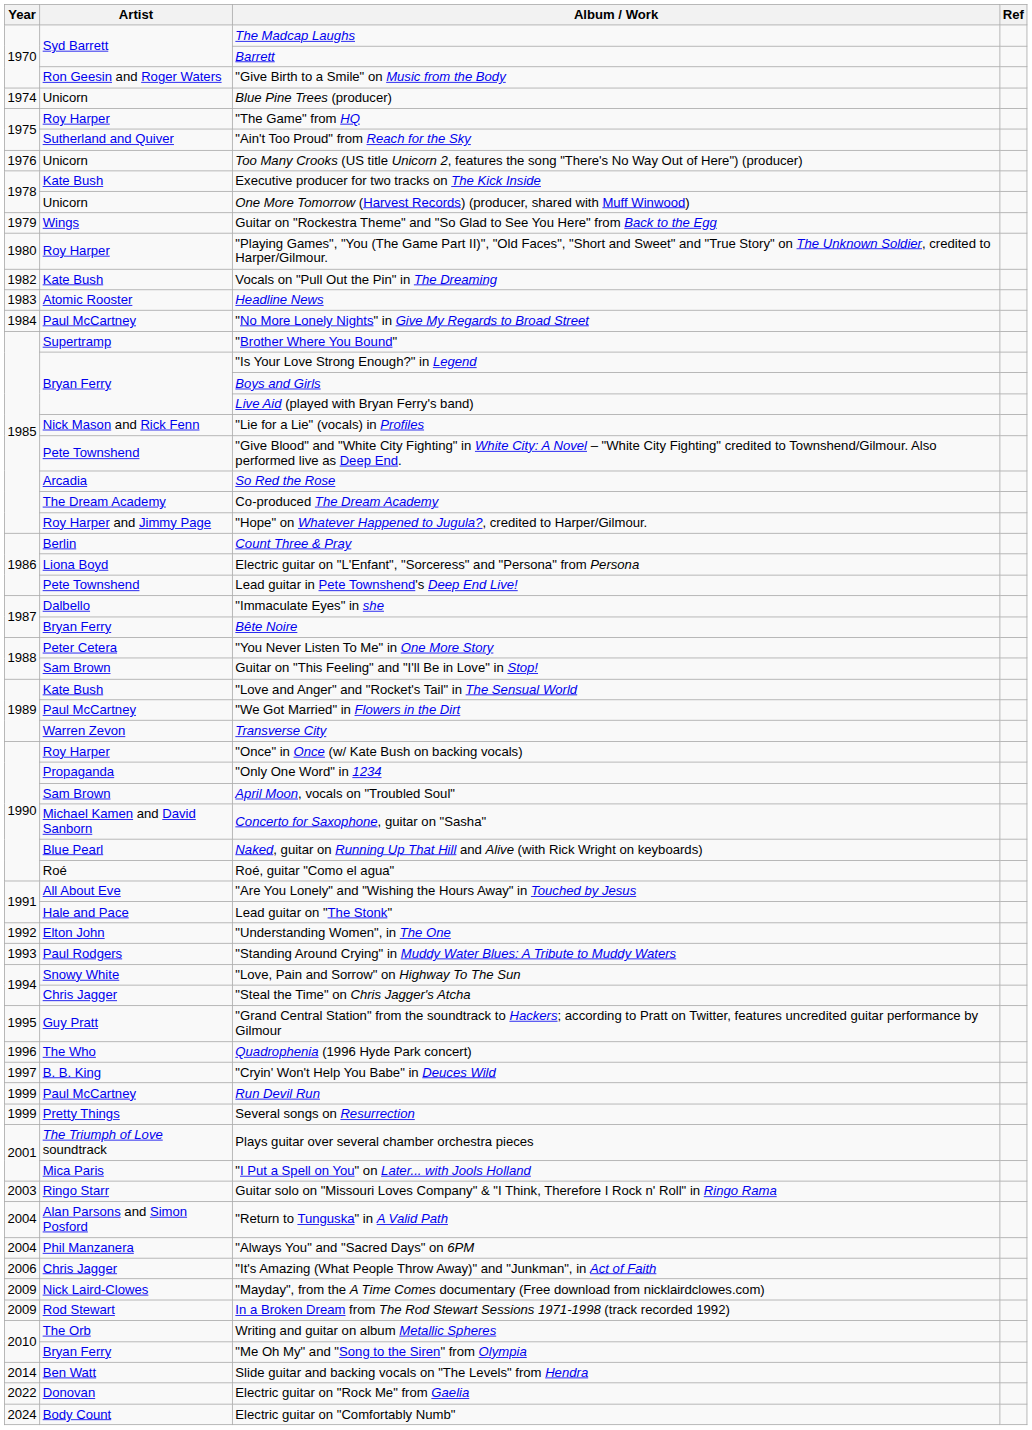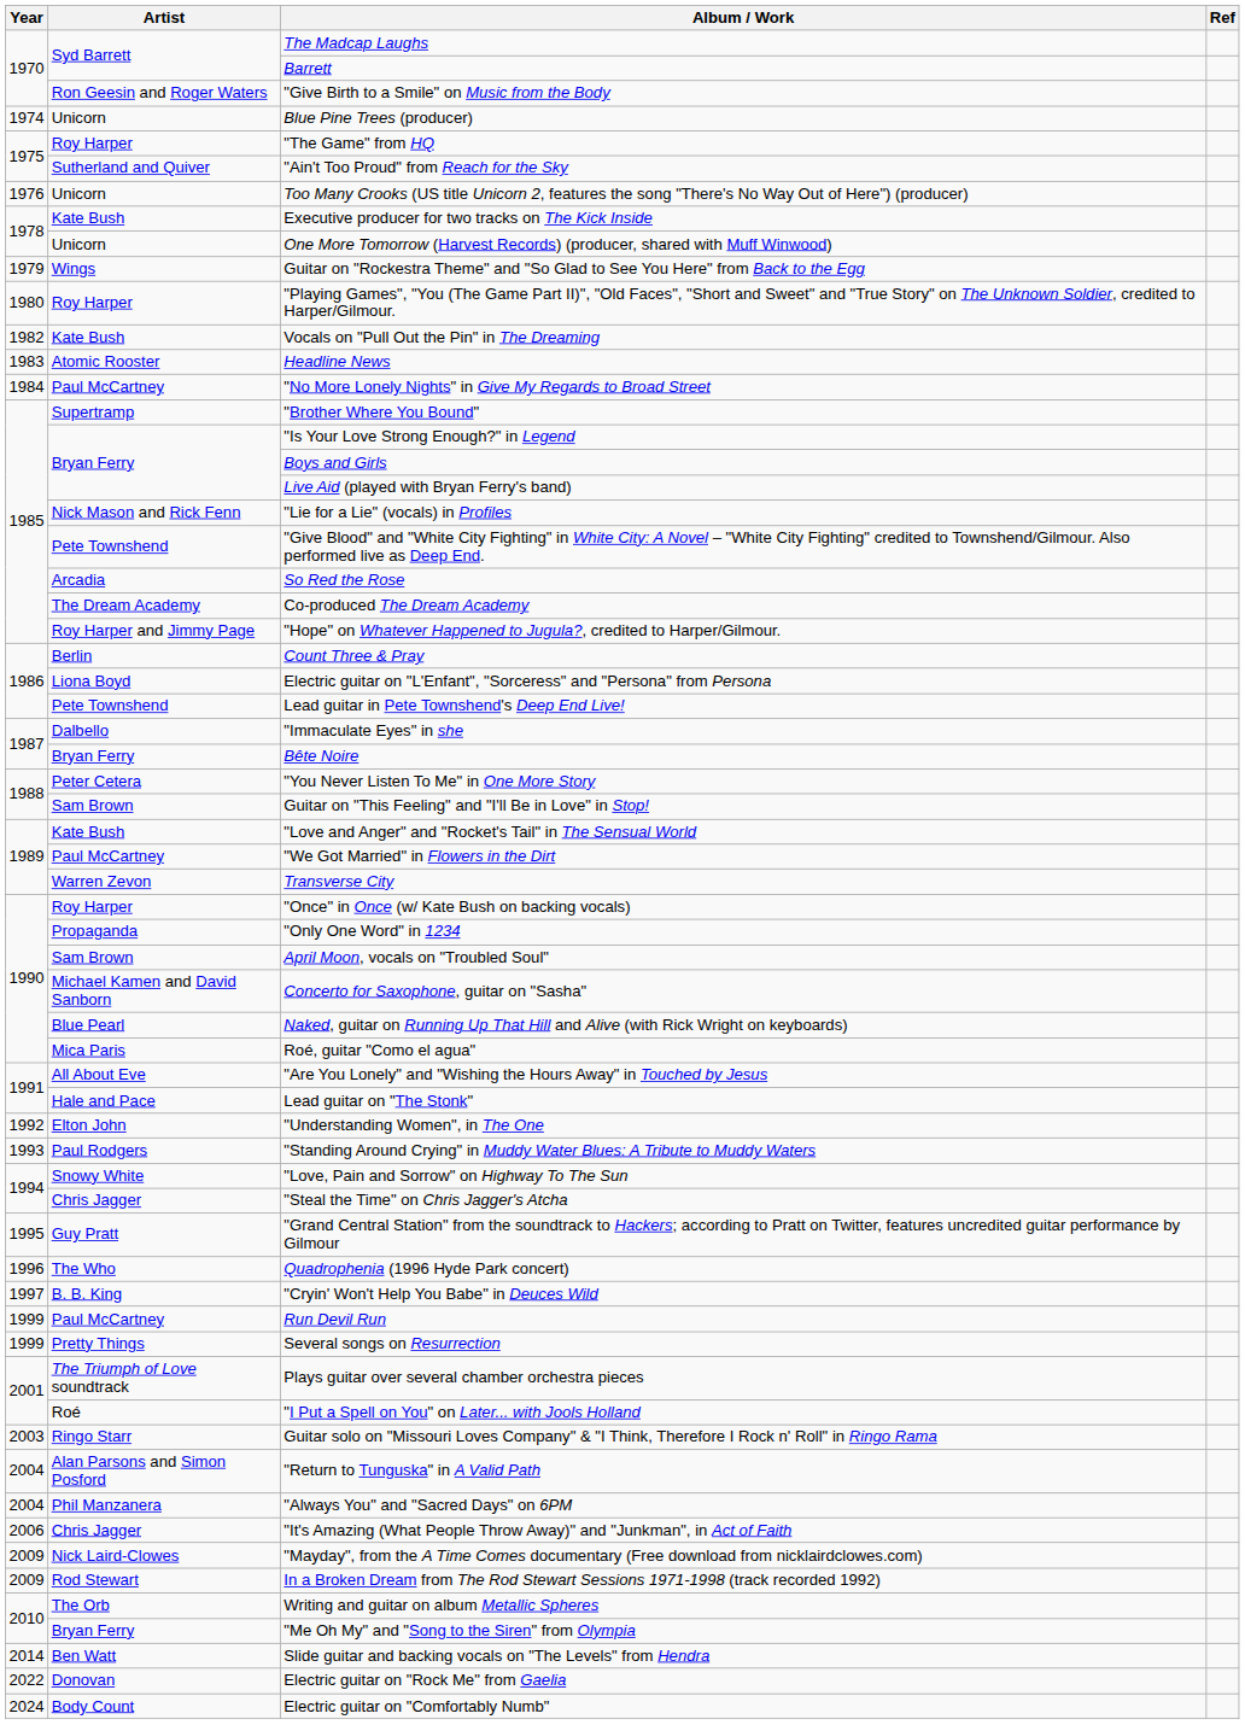 <table class="wikitable">
 <tr>
 <th>Year</th>
 <th>Artist</th>
 <th>Album / Work</th>
 <th>Ref</th>
 </tr>
 <tr>
 <td rowspan=3>1970</td>
 <td rowspan=2><a href='#'>Syd Barrett</a></td>
 <td><em><a href='#'>The Madcap Laughs</a></em></td>
 <td center></td>
 </tr>
 <tr>
 <td><a href='#'><em>Barrett</em></a></td>
 <td center></td>
 </tr>
 <tr>
 <td><a href='#'>Ron Geesin</a> and <a href='#'>Roger Waters</a></td>
 <td>"Give Birth to a Smile" on <em><a href='#'>Music from the Body</a></em></td>
 <td center></td>
 </tr>
 <tr>
 <td>1974</td>
 <td>Unicorn</td>
 <td><em>Blue Pine Trees</em> (producer)</td>
 <td center></td>
 </tr>
 <tr>
 <td rowspan=2>1975</td>
 <td><a href='#'>Roy Harper</a></td>
 <td>"The Game" from <em><a href='#'>HQ</a></em></td>
 <td center></td>
 </tr>
 <tr>
 <td><a href='#'>Sutherland and Quiver</a></td>
 <td>"Ain't Too Proud" from <em><a href='#'>Reach for the Sky</a></em></td>
 <td center></td>
 </tr>
 <tr>
 <td>1976</td>
 <td>Unicorn</td>
 <td><em>Too Many Crooks</em> (US title <em>Unicorn 2</em>, features the song "There's No Way Out of Here") (producer)</td>
 <td center></td>
 </tr>
 <tr>
 <td rowspan=2>1978</td>
 <td><a href='#'>Kate Bush</a></td>
 <td>Executive producer for two tracks on <em><a href='#'>The Kick Inside</a></em></td>
 <td center></td>
 </tr>
 <tr>
 <td>Unicorn</td>
 <td><em>One More Tomorrow</em> (<a href='#'>Harvest Records</a>) (producer, shared with <a href='#'>Muff Winwood</a>)</td>
 <td center></td>
 </tr>
 <tr>
 <td>1979</td>
 <td><a href='#'>Wings</a></td>
 <td>Guitar on "Rockestra Theme" and "So Glad to See You Here" from <em><a href='#'>Back to the Egg</a></em></td>
 <td center></td>
 </tr>
 <tr>
 <td>1980</td>
 <td><a href='#'>Roy Harper</a></td>
 <td>"Playing Games", "You (The Game Part II)", "Old Faces", "Short and Sweet" and "True Story" on <em><a href='#'>The Unknown Soldier</a></em>, credited to Harper/Gilmour.</td>
 <td center></td>
 </tr>
 <tr>
 <td>1982</td>
 <td><a href='#'>Kate Bush</a></td>
 <td>Vocals on "Pull Out the Pin" in <em><a href='#'>The Dreaming</a></em></td>
 <td center></td>
 </tr>
 <tr>
 <td>1983</td>
 <td><a href='#'>Atomic Rooster</a></td>
 <td><em><a href='#'>Headline News</a></em></td>
 <td center></td>
 </tr>
 <tr>
 <td>1984</td>
 <td><a href='#'>Paul McCartney</a></td>
 <td>"<a href='#'>No More Lonely Nights</a>" in <em><a href='#'>Give My Regards to Broad Street</a></em></td>
 <td center></td>
 </tr>
 <tr Grace Jones 1985 Slave To The Rhythm>
 <td rowspan=9>1985</td>
 <td><a href='#'>Supertramp</a></td>
 <td>"<a href='#'>Brother Where You Bound</a>"</td>
 <td center></td>
 </tr>
 <tr>
 <td rowspan=3><a href='#'>Bryan Ferry</a></td>
 <td>"Is Your Love Strong Enough?" in <em><a href='#'>Legend</a></em></td>
 <td center></td>
 </tr>
 <tr>
 <td><em><a href='#'>Boys and Girls</a></em></td>
 <td center></td>
 </tr>
 <tr>
 <td><em><a href='#'>Live Aid</a></em> (played with Bryan Ferry's band)</td>
 <td center></td>
 </tr>
 <tr>
 <td><a href='#'>Nick Mason</a> and <a href='#'>Rick Fenn</a></td>
 <td>"Lie for a Lie" (vocals) in <em><a href='#'>Profiles</a></em></td>
 <td center></td>
 </tr>
 <tr>
 <td><a href='#'>Pete Townshend</a></td>
 <td>"Give Blood" and "White City Fighting" in <em><a href='#'>White City: A Novel</a></em> – "White City Fighting" credited to Townshend/Gilmour. Also performed live as <a href='#'>Deep End</a>.</td>
 <td center></td>
 </tr>
 <tr>
 <td><a href='#'>Arcadia</a></td>
 <td><em><a href='#'>So Red the Rose</a></em></td>
 <td center></td>
 </tr>
 <tr>
 <td><a href='#'>The Dream Academy</a></td>
 <td>Co-produced <em><a href='#'>The Dream Academy</a></em></td>
 <td center></td>
 </tr>
 <tr>
 <td><a href='#'>Roy Harper</a> and <a href='#'>Jimmy Page</a></td>
 <td>"Hope" on <em><a href='#'>Whatever Happened to Jugula?</a></em>, credited to Harper/Gilmour.</td>
 <td center></td>
 </tr>
 <tr>
 <td rowspan=3>1986</td>
 <td><a href='#'>Berlin</a></td>
 <td><em><a href='#'>Count Three & Pray</a></em></td>
 <td center></td>
 </tr>
 <tr>
 <td><a href='#'>Liona Boyd</a></td>
 <td>Electric guitar on "L'Enfant", "Sorceress" and "Persona" from <em>Persona</em></td>
 <td center></td>
 </tr>
 <tr>
 <td><a href='#'>Pete Townshend</a></td>
 <td>Lead guitar in <a href='#'>Pete Townshend</a>'s <em><a href='#'>Deep End Live!</a></em></td>
 <td center></td>
 </tr>
 <tr>
 <td rowspan=2>1987</td>
 <td><a href='#'>Dalbello</a></td>
 <td>"Immaculate Eyes" in <em><a href='#'>she</a></em></td>
 <td center></td>
 </tr>
 <tr>
 <td><a href='#'>Bryan Ferry</a></td>
 <td><em><a href='#'>Bête Noire</a></em></td>
 <td center></td>
 </tr>
 <tr>
 <td rowspan=2>1988</td>
 <td><a href='#'>Peter Cetera</a></td>
 <td>"You Never Listen To Me" in <em><a href='#'>One More Story</a></em></td>
 <td center></td>
 </tr>
 <tr>
 <td><a href='#'>Sam Brown</a></td>
 <td>Guitar on "This Feeling" and "I'll Be in Love" in <em><a href='#'>Stop!</a></em></td>
 <td center></td>
 </tr>
 <tr>
 <td rowspan="3">1989</td>
 <td><a href='#'>Kate Bush</a></td>
 <td>"Love and Anger" and "Rocket's Tail" in <em><a href='#'>The Sensual World</a></em></td>
 <td center></td>
 </tr>
 <tr>
 <td><a href='#'>Paul McCartney</a></td>
 <td>"We Got Married" in <em><a href='#'>Flowers in the Dirt</a></em></td>
 <td center></td>
 </tr>
 <tr>
 <td><a href='#'>Warren Zevon</a></td>
 <td><em><a href='#'>Transverse City</a></em></td>
 <td center></td>
 </tr>
 <tr>
 <td rowspan="6">1990</td>
 <td><a href='#'>Roy Harper</a></td>
 <td>"Once" in <em><a href='#'>Once</a></em> (w/ Kate Bush on backing vocals)</td>
 <td center></td>
 </tr>
 <tr>
 <td><a href='#'>Propaganda</a></td>
 <td>"Only One Word" in <em><a href='#'>1234</a></em></td>
 <td center></td>
 </tr>
 <tr>
 <td><a href='#'>Sam Brown</a></td>
 <td><em><a href='#'>April Moon</a></em>, vocals on "Troubled Soul"</td>
 <td center></td>
 </tr>
 <tr>
 <td><a href='#'>Michael Kamen</a> and <a href='#'>David Sanborn</a></td>
 <td><em><a href='#'>Concerto for Saxophone</a></em>, guitar on "Sasha"</td>
 <td center></td>
 </tr>
 <tr>
 <td><a href='#'>Blue Pearl</a></td>
 <td><em><a href='#'>Naked</a></em>, guitar on <em><a href='#'>Running Up That Hill</a></em> and <em>Alive</em> (with Rick Wright on keyboards)</td>
 <td center></td>
 </tr>
 <tr>
-<td>Roé</td>
+<td><a href='#'>Mica Paris</a></td>
 <td>Roé, guitar "Como el agua"</td>
 <td></td>
 </tr>
 <tr>
 <td rowspan=2>1991</td>
 <td><a href='#'>All About Eve</a></td>
 <td>"Are You Lonely" and "Wishing the Hours Away" in <em><a href='#'>Touched by Jesus</a></em></td>
 <td center></td>
 </tr>
 <tr>
 <td><a href='#'>Hale and Pace</a></td>
 <td>Lead guitar on "<a href='#'>The Stonk</a>"</td>
 <td center></td>
 </tr>
 <tr>
 <td>1992</td>
 <td><a href='#'>Elton John</a></td>
 <td>"Understanding Women", in <em><a href='#'>The One</a></em></td>
 <td center></td>
 </tr>
 <tr>
 <td>1993</td>
 <td><a href='#'>Paul Rodgers</a></td>
 <td>"Standing Around Crying" in <em><a href='#'>Muddy Water Blues: A Tribute to Muddy Waters</a></em></td>
 <td center></td>
 </tr>
 <tr>
 <td rowspan=2>1994</td>
 <td><a href='#'>Snowy White</a></td>
 <td>"Love, Pain and Sorrow" on <em>Highway To The Sun</em></td>
 <td center></td>
 </tr>
 <tr>
 <td><a href='#'>Chris Jagger</a></td>
 <td>"Steal the Time" on <em>Chris Jagger's Atcha</em></td>
 <td center></td>
 </tr>
 <tr>
 <td>1995</td>
 <td><a href='#'>Guy Pratt</a></td>
 <td>"Grand Central Station" from the soundtrack to <em><a href='#'>Hackers</a></em>; according to Pratt on Twitter, features uncredited guitar performance by Gilmour</td>
 <td center></td>
 </tr>
 <tr>
 <td>1996</td>
 <td><a href='#'>The Who</a></td>
 <td><em><a href='#'>Quadrophenia</a></em> (1996 Hyde Park concert)</td>
 <td center></td>
 </tr>
 <tr>
 <td>1997</td>
 <td><a href='#'>B. B. King</a></td>
 <td>"Cryin' Won't Help You Babe" in <em><a href='#'>Deuces Wild</a></em></td>
 <td center></td>
 </tr>
 <tr>
 <td>1999</td>
 <td><a href='#'>Paul McCartney</a></td>
 <td><em><a href='#'>Run Devil Run</a></em></td>
 <td center></td>
 </tr>
 <tr>
 <td>1999</td>
 <td><a href='#'>Pretty Things</a></td>
 <td>Several songs on <em><a href='#'>Resurrection</a></em></td>
 <td center></td>
 </tr>
 <tr>
 <td rowspan=2>2001</td>
 <td><em><a href='#'>The Triumph of Love</a></em> soundtrack</td>
 <td>Plays guitar over several chamber orchestra pieces</td>
 <td center></td>
 </tr>
 <tr>
-<td><a href='#'>Mica Paris</a></td>
+<td>Roé</td>
 <td>"<a href='#'>I Put a Spell on You</a>" on <em><a href='#'>Later... with Jools Holland</a></em></td>
 <td center></td>
 </tr>
 <tr>
 <td>2003</td>
 <td><a href='#'>Ringo Starr</a></td>
 <td>Guitar solo on "Missouri Loves Company" & "I Think, Therefore I Rock n' Roll" in <em><a href='#'>Ringo Rama</a></em></td>
 <td center></td>
 </tr>
 <tr>
 <td>2004</td>
 <td><a href='#'>Alan Parsons</a> and <a href='#'>Simon Posford</a></td>
 <td>"Return to <a href='#'>Tunguska</a>" in <em><a href='#'>A Valid Path</a></em></td>
 <td center></td>
 </tr>
 <tr>
 <td>2004</td>
 <td><a href='#'>Phil Manzanera</a></td>
 <td>"Always You" and "Sacred Days" on <em>6PM</em></td>
 <td center></td>
 </tr>
 <tr>
 <td>2006</td>
 <td><a href='#'>Chris Jagger</a></td>
 <td>"It's Amazing (What People Throw Away)" and "Junkman", in <em><a href='#'>Act of Faith</a></em></td>
 <td center></td>
 </tr>
 <tr>
 <td>2009</td>
 <td><a href='#'>Nick Laird-Clowes</a></td>
 <td>"Mayday", from the <em>A Time Comes</em> documentary (Free download from nicklairdclowes.com)</td>
 <td center></td>
 </tr>
 <tr>
 <td>2009</td>
 <td><a href='#'>Rod Stewart</a></td>
 <td><a href='#'>In a Broken Dream</a> from <em>The Rod Stewart Sessions 1971-1998</em> (track recorded 1992)</td>
 <td center></td>
 </tr>
 <tr>
 <td rowspan=2>2010</td>
 <td><a href='#'>The Orb</a></td>
 <td>Writing and guitar on album <em><a href='#'>Metallic Spheres</a></em></td>
 <td center></td>
 </tr>
 <tr>
 <td><a href='#'>Bryan Ferry</a></td>
 <td>"Me Oh My" and "<a href='#'>Song to the Siren</a>" from <em><a href='#'>Olympia</a></em></td>
 <td center></td>
 </tr>
 <tr>
 <td>2014</td>
 <td><a href='#'>Ben Watt</a></td>
 <td>Slide guitar and backing vocals on "The Levels" from <em><a href='#'>Hendra</a></em></td>
 <td center></td>
 </tr>
 <tr>
 <td>2022</td>
 <td><a href='#'>Donovan</a></td>
 <td>Electric guitar on "Rock Me" from <em><a href='#'>Gaelia</a></em></td>
 <td center></td>
 </tr>
 <tr>
 <td>2024</td>
 <td><a href='#'>Body Count</a></td>
 <td>Electric guitar on "Comfortably Numb"</td>
 <td></td>
 </tr>
 </table>
